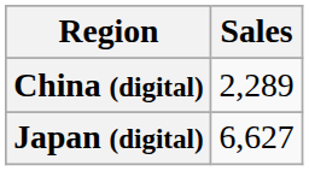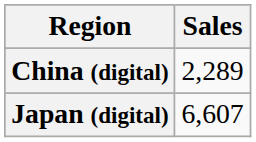 <table class="wikitable plainrowheaders" style="text-align:center;">
 <tr>
 <th>Region</th>
 <th>Sales</th>
 </tr>
 <tr>
 <th scope="row">China <small>(digital)</small></th>
 <td>2,289</td>
 </tr>
 <tr>
 <th scope="row">Japan <small>(digital)</small></th>
-<td>6,627</td>
+<td>6,607</td>
 </tr>
 </table>
